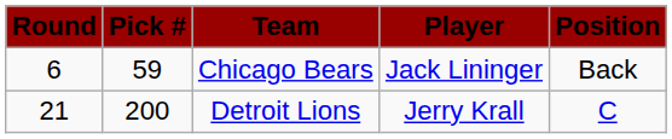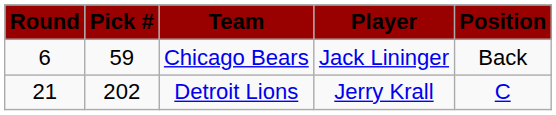 <table class="wikitable" style="text-align:center">
 <tr style="background:#900;">
 <td><strong><span>Round</span></strong></td>
 <td><strong><span>Pick #</span></strong></td>
 <td><strong><span>Team</span></strong></td>
 <td><strong><span>Player</span></strong></td>
 <td><strong><span>Position</span></strong></td>
 </tr>
 <tr>
 <td>6</td>
 <td align=center>59</td>
 <td><a href='#'>Chicago Bears</a></td>
 <td><a href='#'>Jack Lininger</a></td>
 <td>Back</td>
 </tr>
 <tr>
 <td>21</td>
-<td align=center>200</td>
+<td align=center>202</td>
 <td><a href='#'>Detroit Lions</a></td>
 <td><a href='#'>Jerry Krall</a></td>
 <td><a href='#'>C</a></td>
 </tr>
 </table>
